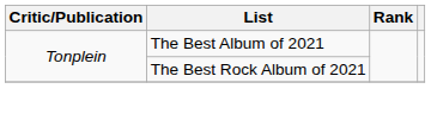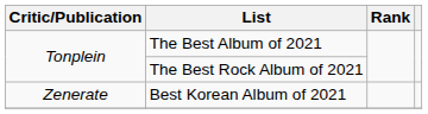 <table class="wikitable">
 <tr>
 <th>Critic/Publication</th>
 <th>List</th>
 <th>Rank</th>
 <th></th>
 </tr>
 <tr>
 <td align=center rowspan="2"><em>Tonplein</em></td>
 <td>The Best Album of 2021</td>
 <td align="center" rowspan="2"></td>
 <td rowspan="2"></td>
 </tr>
 <tr>
 <td>The Best Rock Album of 2021</td>
 </tr>
 <tr>
+<td align=center rowspan="1"><em>Zenerate</em></td>
+<td>Best Korean Album of 2021</td>
+<td align="center"></td>
+<td></td>
+</tr>
+<tr>
 </tr>
 </table>
